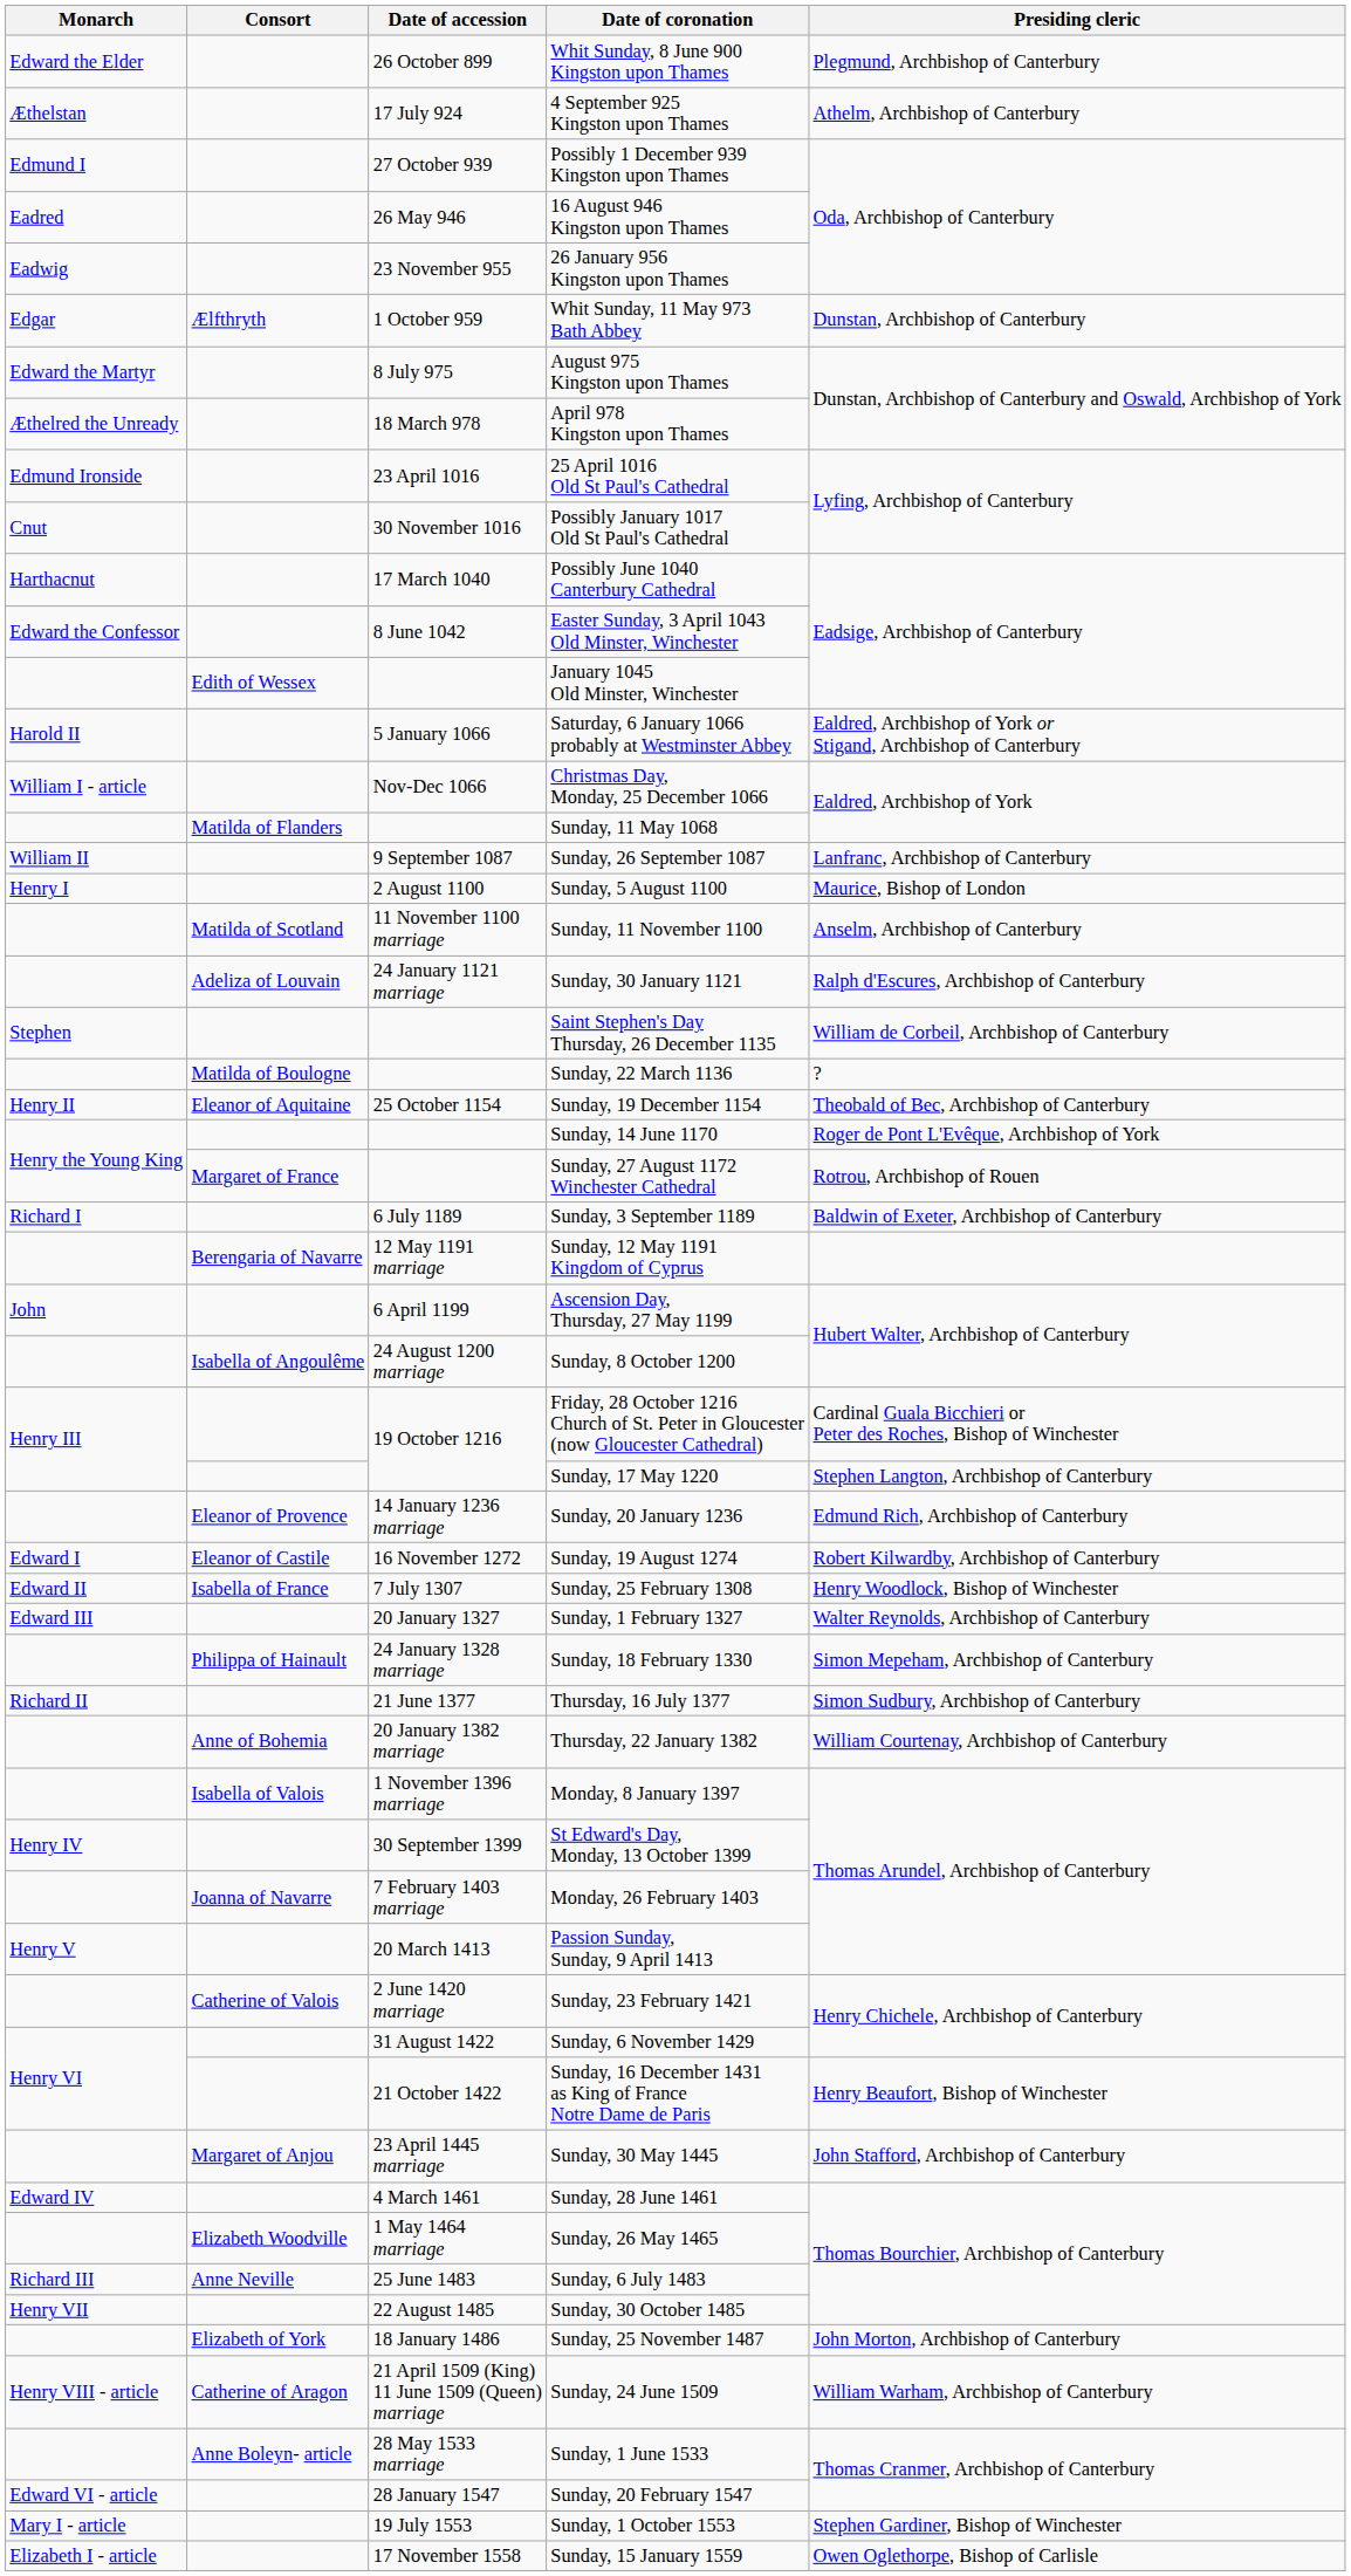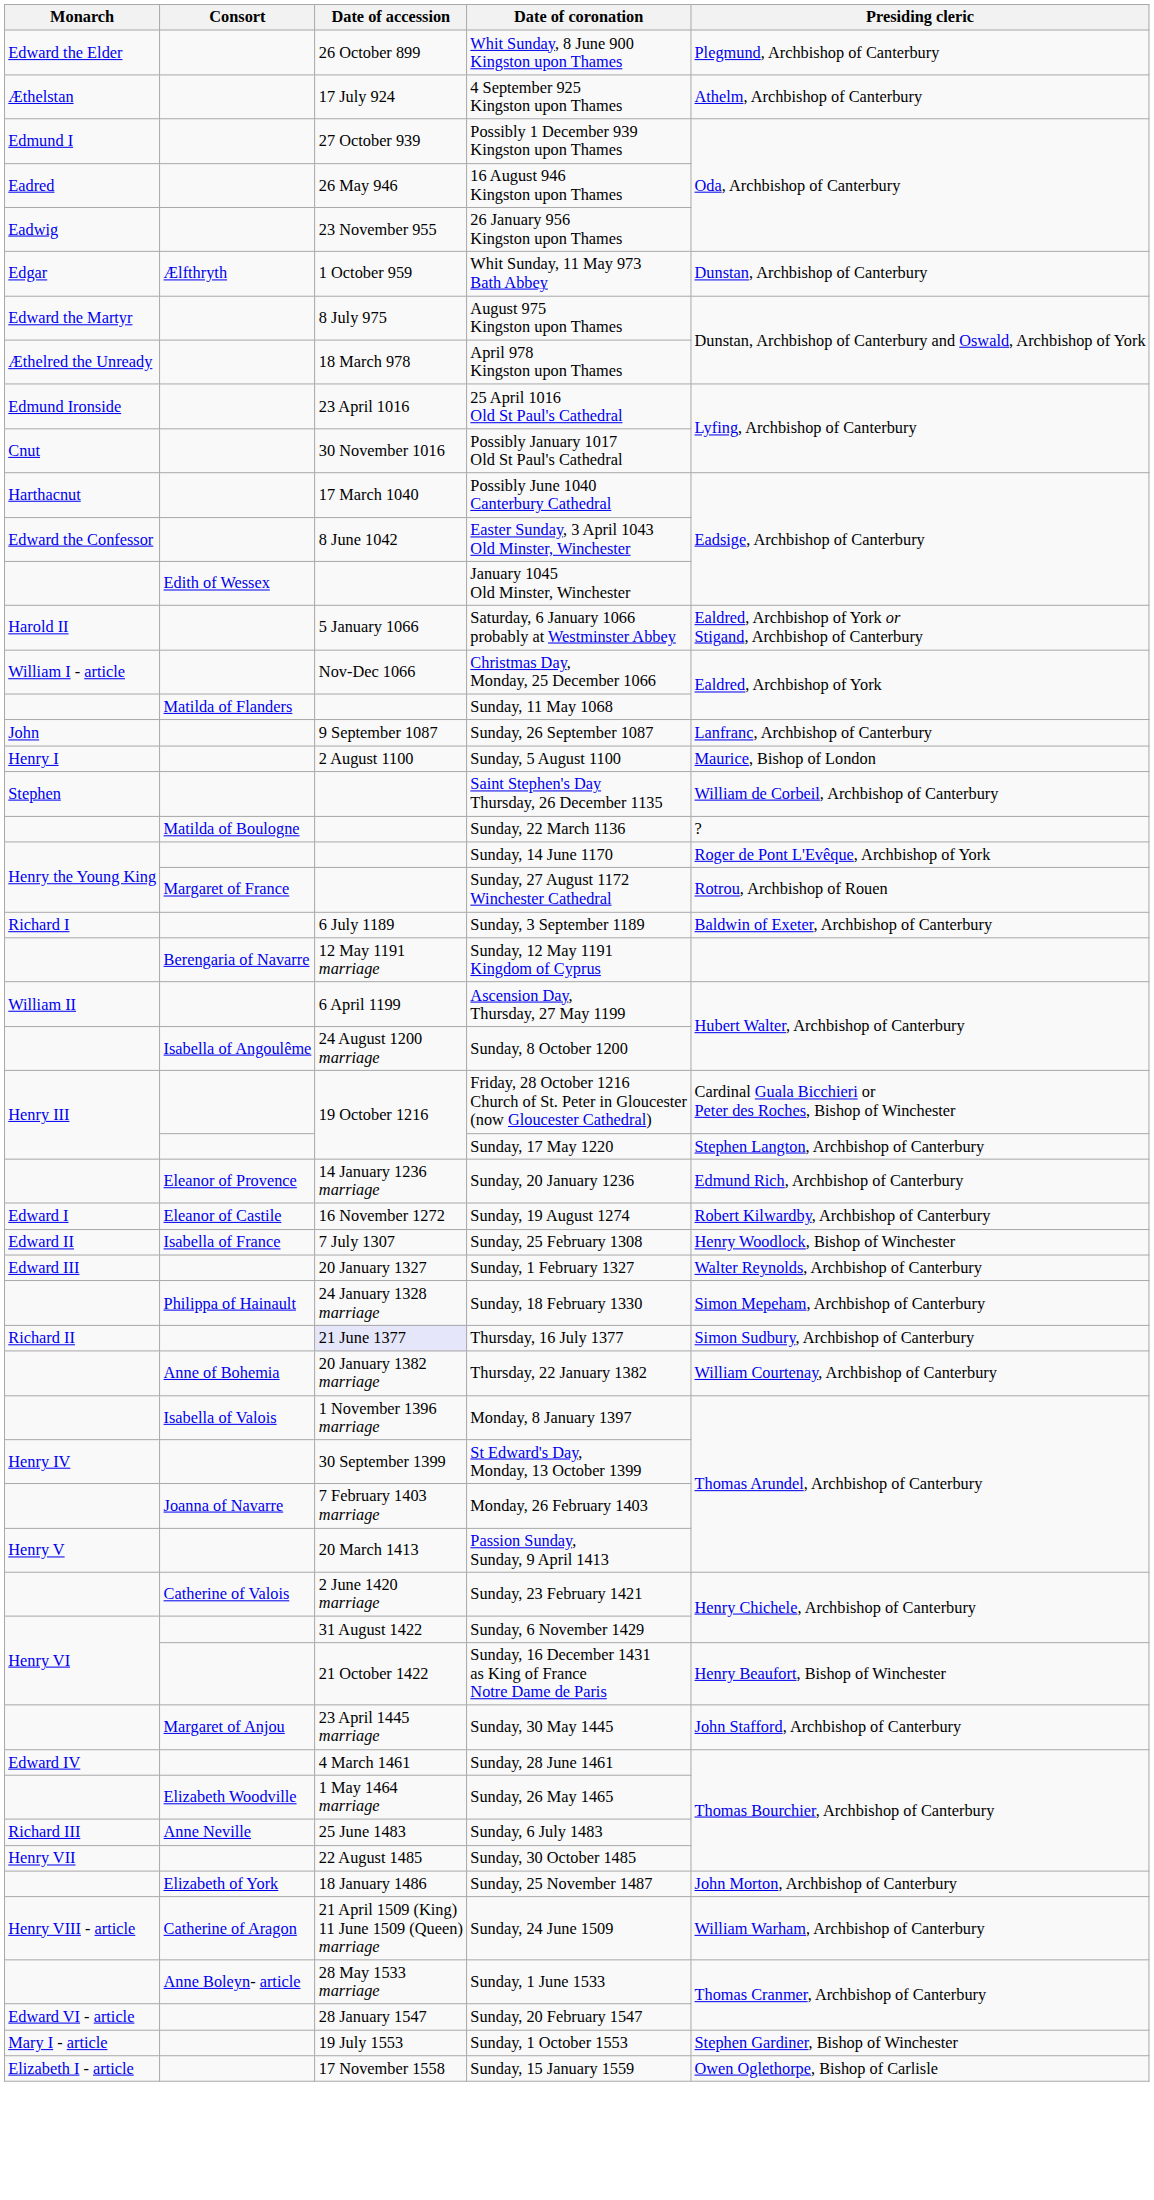 <table class="wikitable">
 <tr>
 <th>Monarch</th>
 <th>Consort</th>
 <th>Date of accession</th>
 <th>Date of coronation</th>
 <th>Presiding cleric</th>
 </tr>
 <tr>
 <td><a href='#'>Edward the Elder</a></td>
 <td></td>
 <td>26 October 899</td>
 <td><a href='#'>Whit Sunday</a>, 8 June 900<br><a href='#'>Kingston upon Thames</a></td>
 <td><a href='#'>Plegmund</a>, Archbishop of Canterbury</td>
 </tr>
 <tr>
 <td><a href='#'>Æthelstan</a></td>
 <td></td>
 <td>17 July 924</td>
 <td>4 September 925<br>Kingston upon Thames</td>
 <td><a href='#'>Athelm</a>, Archbishop of Canterbury</td>
 </tr>
 <tr>
 <td><a href='#'>Edmund I</a></td>
 <td></td>
 <td>27 October 939</td>
 <td>Possibly 1 December 939<br>Kingston upon Thames</td>
 <td rowspan="3"><a href='#'>Oda</a>, Archbishop of Canterbury</td>
 </tr>
 <tr>
 <td><a href='#'>Eadred</a></td>
 <td></td>
 <td>26 May 946</td>
 <td>16 August 946<br>Kingston upon Thames</td>
 </tr>
 <tr>
 <td><a href='#'>Eadwig</a></td>
 <td></td>
 <td>23 November 955</td>
 <td>26 January 956<br>Kingston upon Thames</td>
 </tr>
 <tr>
 <td><a href='#'>Edgar</a></td>
 <td><a href='#'>Ælfthryth</a></td>
 <td>1 October 959</td>
 <td>Whit Sunday, 11 May 973<br><a href='#'>Bath  Abbey</a></td>
 <td><a href='#'>Dunstan</a>, Archbishop of Canterbury</td>
 </tr>
 <tr>
 <td><a href='#'>Edward the Martyr</a></td>
 <td></td>
 <td>8 July 975</td>
 <td>August 975<br>Kingston upon Thames</td>
 <td rowspan="2">Dunstan, Archbishop of Canterbury and  <a href='#'>Oswald</a>, Archbishop of York</td>
 </tr>
 <tr>
 <td><a href='#'>Æthelred the Unready</a></td>
 <td></td>
 <td>18 March 978</td>
 <td>April 978<br>Kingston upon Thames</td>
 </tr>
 <tr>
 <td><a href='#'>Edmund Ironside</a></td>
 <td></td>
 <td>23 April 1016</td>
 <td>25 April 1016<br><a href='#'>Old St Paul's Cathedral</a></td>
 <td rowspan="2"><a href='#'>Lyfing</a>, Archbishop of Canterbury</td>
 </tr>
 <tr>
 <td><a href='#'>Cnut</a></td>
 <td></td>
 <td>30 November 1016</td>
 <td>Possibly January 1017<br>Old St Paul's Cathedral</td>
 </tr>
 <tr>
 <td><a href='#'>Harthacnut</a></td>
 <td></td>
 <td>17 March 1040</td>
 <td>Possibly June 1040<br><a href='#'>Canterbury Cathedral</a></td>
 <td rowspan="3"><a href='#'>Eadsige</a>, Archbishop of Canterbury</td>
 </tr>
 <tr>
 <td><a href='#'>Edward the Confessor</a></td>
 <td></td>
 <td>8 June 1042</td>
 <td><a href='#'>Easter Sunday</a>, 3 April 1043<br><a href='#'>Old Minster, Winchester</a></td>
 </tr>
 <tr>
 <td></td>
 <td><a href='#'>Edith of Wessex</a></td>
 <td></td>
 <td>January 1045<br>Old Minster, Winchester</td>
 </tr>
 <tr>
 <td><a href='#'>Harold II</a></td>
 <td></td>
 <td>5 January 1066</td>
 <td>Saturday, 6 January 1066<br>probably at <a href='#'>Westminster Abbey</a></td>
 <td><a href='#'>Ealdred</a>, Archbishop of York <em>or</em><br> <a href='#'>Stigand</a>, Archbishop of Canterbury</td>
 </tr>
 <tr>
 <td><a href='#'>William I</a> - <a href='#'>article</a></td>
 <td></td>
 <td>Nov-Dec 1066</td>
 <td><a href='#'>Christmas Day</a>,<br>Monday, 25 December 1066</td>
 <td rowspan="2"><a href='#'>Ealdred</a>, Archbishop of York</td>
 </tr>
 <tr>
 <td></td>
 <td><a href='#'>Matilda of Flanders</a></td>
 <td></td>
 <td>Sunday, 11 May 1068</td>
 </tr>
 <tr>
-<td><a href='#'>William II</a></td>
+<td><a href='#'>John</a></td>
 <td></td>
 <td>9 September 1087</td>
 <td>Sunday, 26 September 1087</td>
 <td><a href='#'>Lanfranc</a>, Archbishop of Canterbury</td>
 </tr>
 <tr>
 <td><a href='#'>Henry I</a></td>
 <td></td>
 <td>2 August 1100</td>
 <td>Sunday, 5 August 1100</td>
 <td><a href='#'>Maurice</a>, Bishop of London</td>
-</tr>
-<tr>
-<td></td>
-<td><a href='#'>Matilda of Scotland</a></td>
-<td>11 November 1100<br><em>marriage</em></td>
-<td>Sunday, 11 November 1100</td>
-<td><a href='#'>Anselm</a>, Archbishop of Canterbury</td>
-</tr>
-<tr>
-<td></td>
-<td><a href='#'>Adeliza of Louvain</a></td>
-<td>24 January 1121<br><em>marriage</em></td>
-<td>Sunday, 30 January 1121</td>
-<td><a href='#'>Ralph d'Escures</a>, Archbishop of Canterbury</td>
 </tr>
 <tr>
 <td><a href='#'>Stephen</a></td>
 <td></td>
 <td></td>
 <td><a href='#'>Saint Stephen's Day</a><br>Thursday, 26 December 1135</td>
 <td><a href='#'>William de Corbeil</a>, Archbishop of Canterbury</td>
 </tr>
 <tr>
 <td></td>
 <td><a href='#'>Matilda of Boulogne</a></td>
 <td></td>
 <td>Sunday, 22 March 1136</td>
 <td>?</td>
-</tr>
-<tr>
-<td><a href='#'>Henry II</a></td>
-<td><a href='#'>Eleanor of Aquitaine</a></td>
-<td>25 October 1154</td>
-<td>Sunday, 19 December 1154</td>
-<td><a href='#'>Theobald of Bec</a>, Archbishop of Canterbury</td>
 </tr>
 <tr>
 <td rowspan="2"><a href='#'>Henry the Young King</a></td>
 <td></td>
 <td></td>
 <td>Sunday, 14 June 1170</td>
 <td><a href='#'>Roger de Pont L'Evêque</a>, Archbishop of York</td>
 </tr>
 <tr>
 <td><a href='#'>Margaret of France</a></td>
 <td></td>
 <td>Sunday, 27 August 1172<br><a href='#'>Winchester Cathedral</a></td>
 <td><a href='#'>Rotrou</a>, Archbishop of Rouen</td>
 </tr>
 <tr>
 <td><a href='#'>Richard I</a></td>
 <td></td>
 <td>6 July 1189</td>
 <td>Sunday, 3 September 1189</td>
 <td><a href='#'>Baldwin of Exeter</a>, Archbishop of Canterbury</td>
 </tr>
 <tr>
 <td></td>
 <td><a href='#'>Berengaria of Navarre</a></td>
 <td>12 May 1191<br><em>marriage</em></td>
 <td>Sunday, 12 May 1191<br><a href='#'>Kingdom of Cyprus</a></td>
 <td></td>
 </tr>
 <tr>
-<td><a href='#'>John</a></td>
+<td><a href='#'>William II</a></td>
 <td></td>
 <td>6 April 1199</td>
 <td><a href='#'>Ascension Day</a>,<br>Thursday, 27 May 1199</td>
 <td rowspan="2"><a href='#'>Hubert Walter</a>, Archbishop of Canterbury</td>
 </tr>
 <tr>
 <td></td>
 <td><a href='#'>Isabella of Angoulême</a></td>
 <td>24 August 1200<br><em>marriage</em></td>
 <td>Sunday, 8 October 1200</td>
 </tr>
 <tr>
 <td rowspan="2"><a href='#'>Henry III</a></td>
 <td></td>
 <td rowspan="2">19 October 1216</td>
 <td>Friday, 28 October 1216<br>Church of St. Peter in Gloucester<br>(now <a href='#'>Gloucester Cathedral</a>)</td>
 <td>Cardinal <a href='#'>Guala Bicchieri</a> or <br><a href='#'>Peter des Roches</a>, Bishop of Winchester</td>
 </tr>
 <tr>
 <td></td>
 <td>Sunday, 17 May 1220</td>
 <td><a href='#'>Stephen Langton</a>, Archbishop of Canterbury</td>
 </tr>
 <tr>
 <td></td>
 <td><a href='#'>Eleanor of Provence</a></td>
 <td>14 January 1236<br><em>marriage</em></td>
 <td>Sunday, 20 January 1236</td>
 <td><a href='#'>Edmund Rich</a>, Archbishop of Canterbury</td>
 </tr>
 <tr>
 <td><a href='#'>Edward I</a></td>
 <td><a href='#'>Eleanor of Castile</a></td>
 <td>16 November 1272</td>
 <td>Sunday, 19 August 1274</td>
 <td><a href='#'>Robert Kilwardby</a>, Archbishop of Canterbury</td>
 </tr>
 <tr>
 <td><a href='#'>Edward II</a></td>
 <td><a href='#'>Isabella of France</a></td>
 <td>7 July 1307</td>
 <td>Sunday, 25 February 1308</td>
 <td><a href='#'>Henry Woodlock</a>, Bishop of Winchester</td>
 </tr>
 <tr>
 <td><a href='#'>Edward III</a></td>
 <td></td>
 <td>20 January 1327</td>
 <td>Sunday, 1 February 1327</td>
 <td><a href='#'>Walter Reynolds</a>, Archbishop of Canterbury</td>
 </tr>
 <tr>
 <td></td>
 <td><a href='#'>Philippa of Hainault</a></td>
 <td>24 January 1328<br><em>marriage</em></td>
 <td>Sunday, 18 February 1330</td>
 <td><a href='#'>Simon Mepeham</a>, Archbishop of Canterbury</td>
 </tr>
 <tr>
 <td><a href='#'>Richard II</a></td>
 <td></td>
-<td>21 June 1377</td>
+<td style="background: lavender;">21 June 1377</td>
 <td>Thursday, 16 July 1377</td>
 <td><a href='#'>Simon Sudbury</a>, Archbishop of Canterbury</td>
 </tr>
 <tr>
 <td></td>
 <td><a href='#'>Anne of Bohemia</a></td>
 <td>20 January 1382<br><em>marriage</em></td>
 <td>Thursday, 22 January 1382</td>
 <td><a href='#'>William Courtenay</a>, Archbishop of Canterbury</td>
 </tr>
 <tr>
 <td></td>
 <td><a href='#'>Isabella of Valois</a></td>
 <td>1 November 1396<br><em>marriage</em></td>
 <td>Monday, 8 January 1397</td>
 <td rowspan="4"><a href='#'>Thomas Arundel</a>, Archbishop of Canterbury</td>
 </tr>
 <tr>
 <td><a href='#'>Henry IV</a></td>
 <td></td>
 <td>30 September 1399</td>
 <td><a href='#'>St Edward's Day</a>,<br> Monday, 13 October 1399</td>
 </tr>
 <tr>
 <td></td>
 <td><a href='#'>Joanna of Navarre</a></td>
 <td>7 February 1403<br><em>marriage</em></td>
 <td>Monday, 26 February 1403</td>
 </tr>
 <tr>
 <td><a href='#'>Henry V</a></td>
 <td></td>
 <td>20 March 1413</td>
 <td><a href='#'>Passion Sunday</a>,<br> Sunday, 9 April 1413</td>
 </tr>
 <tr>
 <td></td>
 <td><a href='#'>Catherine of Valois</a></td>
 <td>2 June 1420<br><em>marriage</em></td>
 <td>Sunday, 23 February 1421</td>
 <td rowspan="2"><a href='#'>Henry Chichele</a>, Archbishop of Canterbury</td>
 </tr>
 <tr>
 <td rowspan="2"><a href='#'>Henry VI</a></td>
 <td></td>
 <td>31 August 1422</td>
 <td>Sunday, 6 November 1429</td>
 </tr>
 <tr>
 <td></td>
 <td>21 October 1422</td>
 <td>Sunday, 16 December 1431<br>as King of France<br><a href='#'>Notre Dame de Paris</a></td>
 <td><a href='#'>Henry Beaufort</a>, Bishop of Winchester</td>
 </tr>
 <tr>
 <td></td>
 <td><a href='#'>Margaret of Anjou</a></td>
 <td>23 April 1445<br><em>marriage</em></td>
 <td>Sunday, 30 May 1445</td>
 <td><a href='#'>John Stafford</a>, Archbishop of Canterbury</td>
 </tr>
 <tr>
 <td><a href='#'>Edward IV</a></td>
 <td></td>
 <td>4 March 1461</td>
 <td>Sunday, 28 June 1461</td>
 <td rowspan="4"><a href='#'>Thomas Bourchier</a>, Archbishop of Canterbury</td>
 </tr>
 <tr>
 <td></td>
 <td><a href='#'>Elizabeth Woodville</a></td>
 <td>1 May 1464<br><em>marriage</em></td>
 <td>Sunday, 26 May 1465</td>
 </tr>
 <tr>
 <td><a href='#'>Richard III</a></td>
 <td><a href='#'>Anne Neville</a></td>
 <td>25 June 1483</td>
 <td>Sunday, 6 July 1483</td>
 </tr>
 <tr>
 <td><a href='#'>Henry VII</a></td>
 <td></td>
 <td>22 August 1485</td>
 <td>Sunday, 30 October 1485</td>
 </tr>
 <tr>
 <td></td>
 <td><a href='#'>Elizabeth of York</a></td>
 <td>18 January 1486</td>
 <td>Sunday, 25 November 1487</td>
 <td><a href='#'>John Morton</a>, Archbishop of Canterbury</td>
 </tr>
 <tr>
 <td><a href='#'>Henry VIII</a> - <a href='#'>article</a></td>
 <td><a href='#'>Catherine of Aragon</a></td>
 <td>21 April 1509 (King)<br>11 June 1509 (Queen)<br><em>marriage</em></td>
 <td>Sunday, 24 June 1509</td>
 <td><a href='#'>William Warham</a>, Archbishop of Canterbury</td>
 </tr>
 <tr>
 <td></td>
 <td><a href='#'>Anne Boleyn</a>- <a href='#'>article</a></td>
 <td>28 May 1533<br><em>marriage</em></td>
 <td>Sunday, 1 June 1533</td>
 <td rowspan="2"><a href='#'>Thomas Cranmer</a>, Archbishop of Canterbury</td>
 </tr>
 <tr>
 <td><a href='#'>Edward VI</a> - <a href='#'>article</a></td>
 <td></td>
 <td>28 January 1547</td>
 <td>Sunday, 20 February 1547</td>
 </tr>
 <tr>
 <td><a href='#'>Mary I</a> - <a href='#'>article</a></td>
 <td></td>
 <td>19 July 1553</td>
 <td>Sunday, 1 October 1553</td>
 <td><a href='#'>Stephen Gardiner</a>, Bishop of Winchester</td>
 </tr>
 <tr>
 <td><a href='#'>Elizabeth I</a> - <a href='#'>article</a></td>
 <td></td>
 <td>17 November 1558</td>
 <td>Sunday, 15 January 1559</td>
 <td><a href='#'>Owen Oglethorpe</a>, Bishop of Carlisle</td>
 </tr>
 </table>
